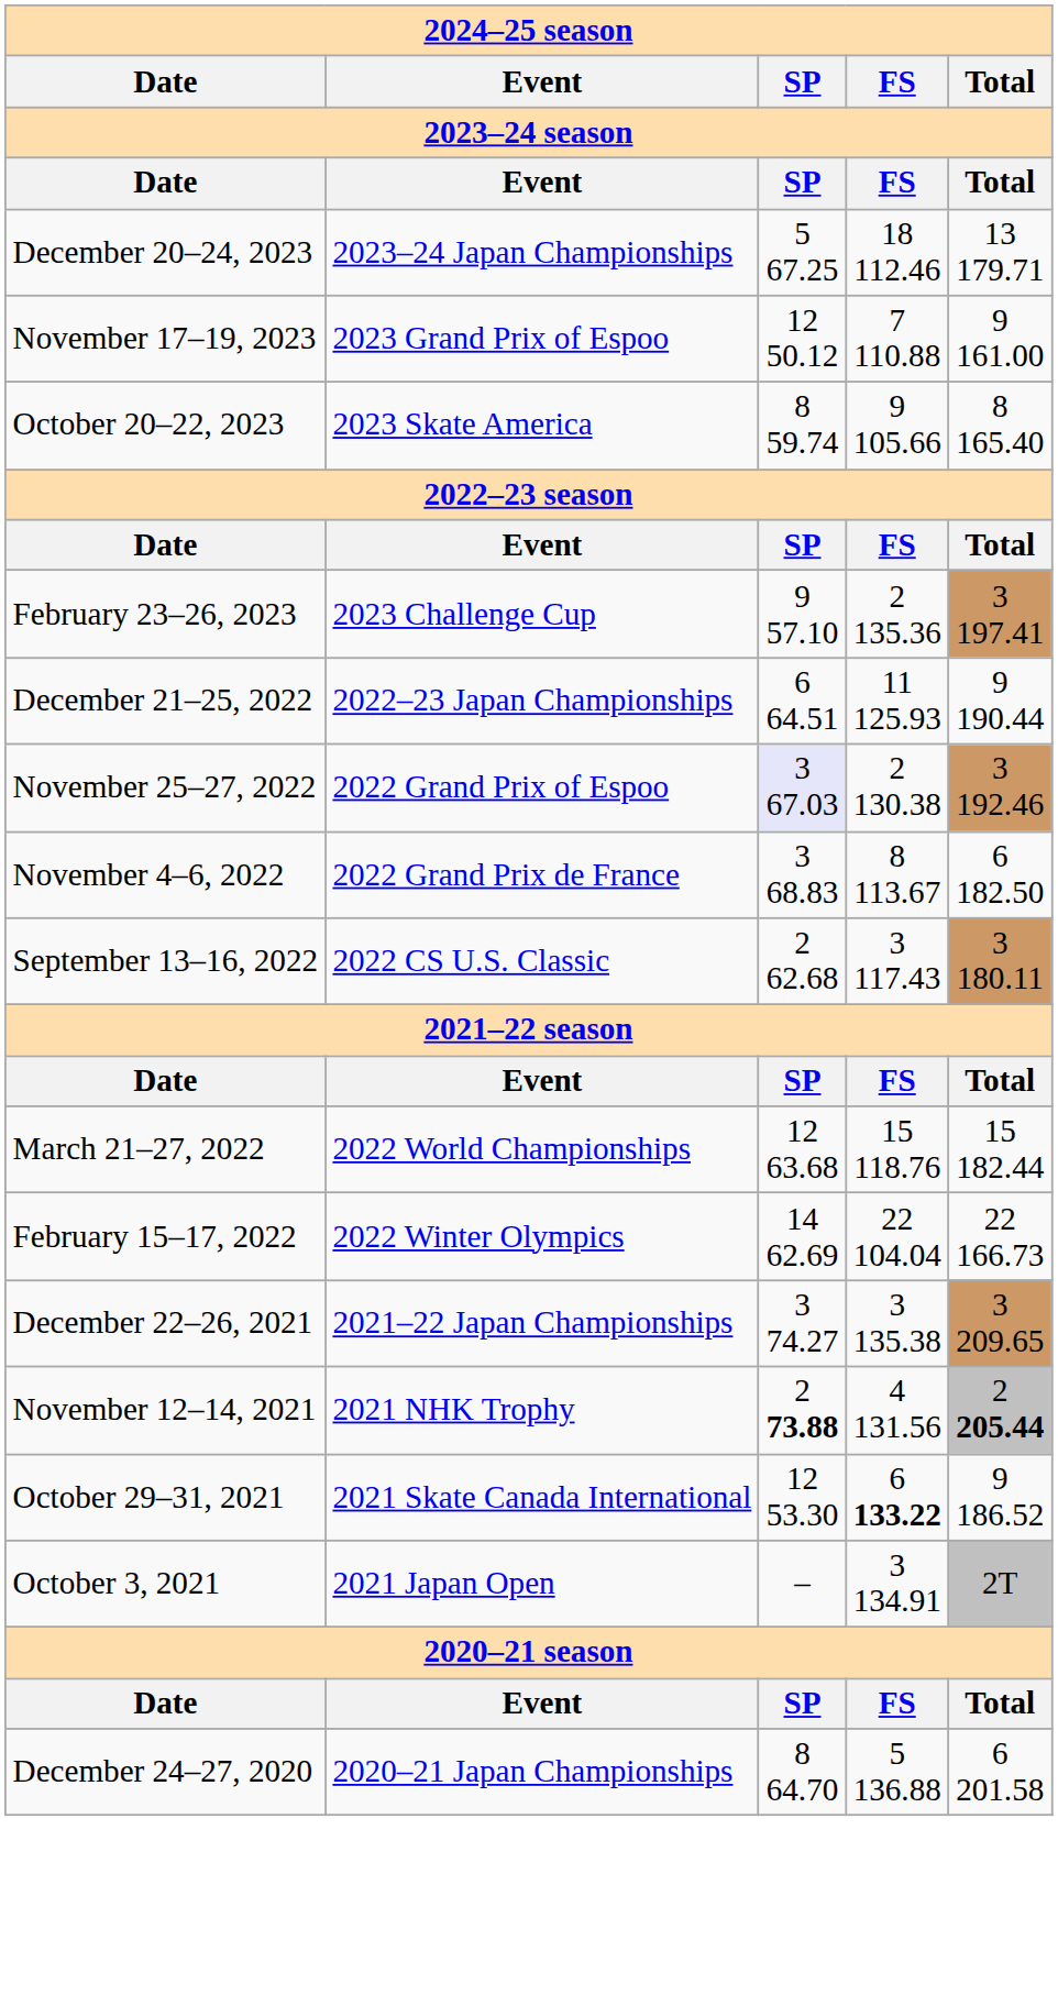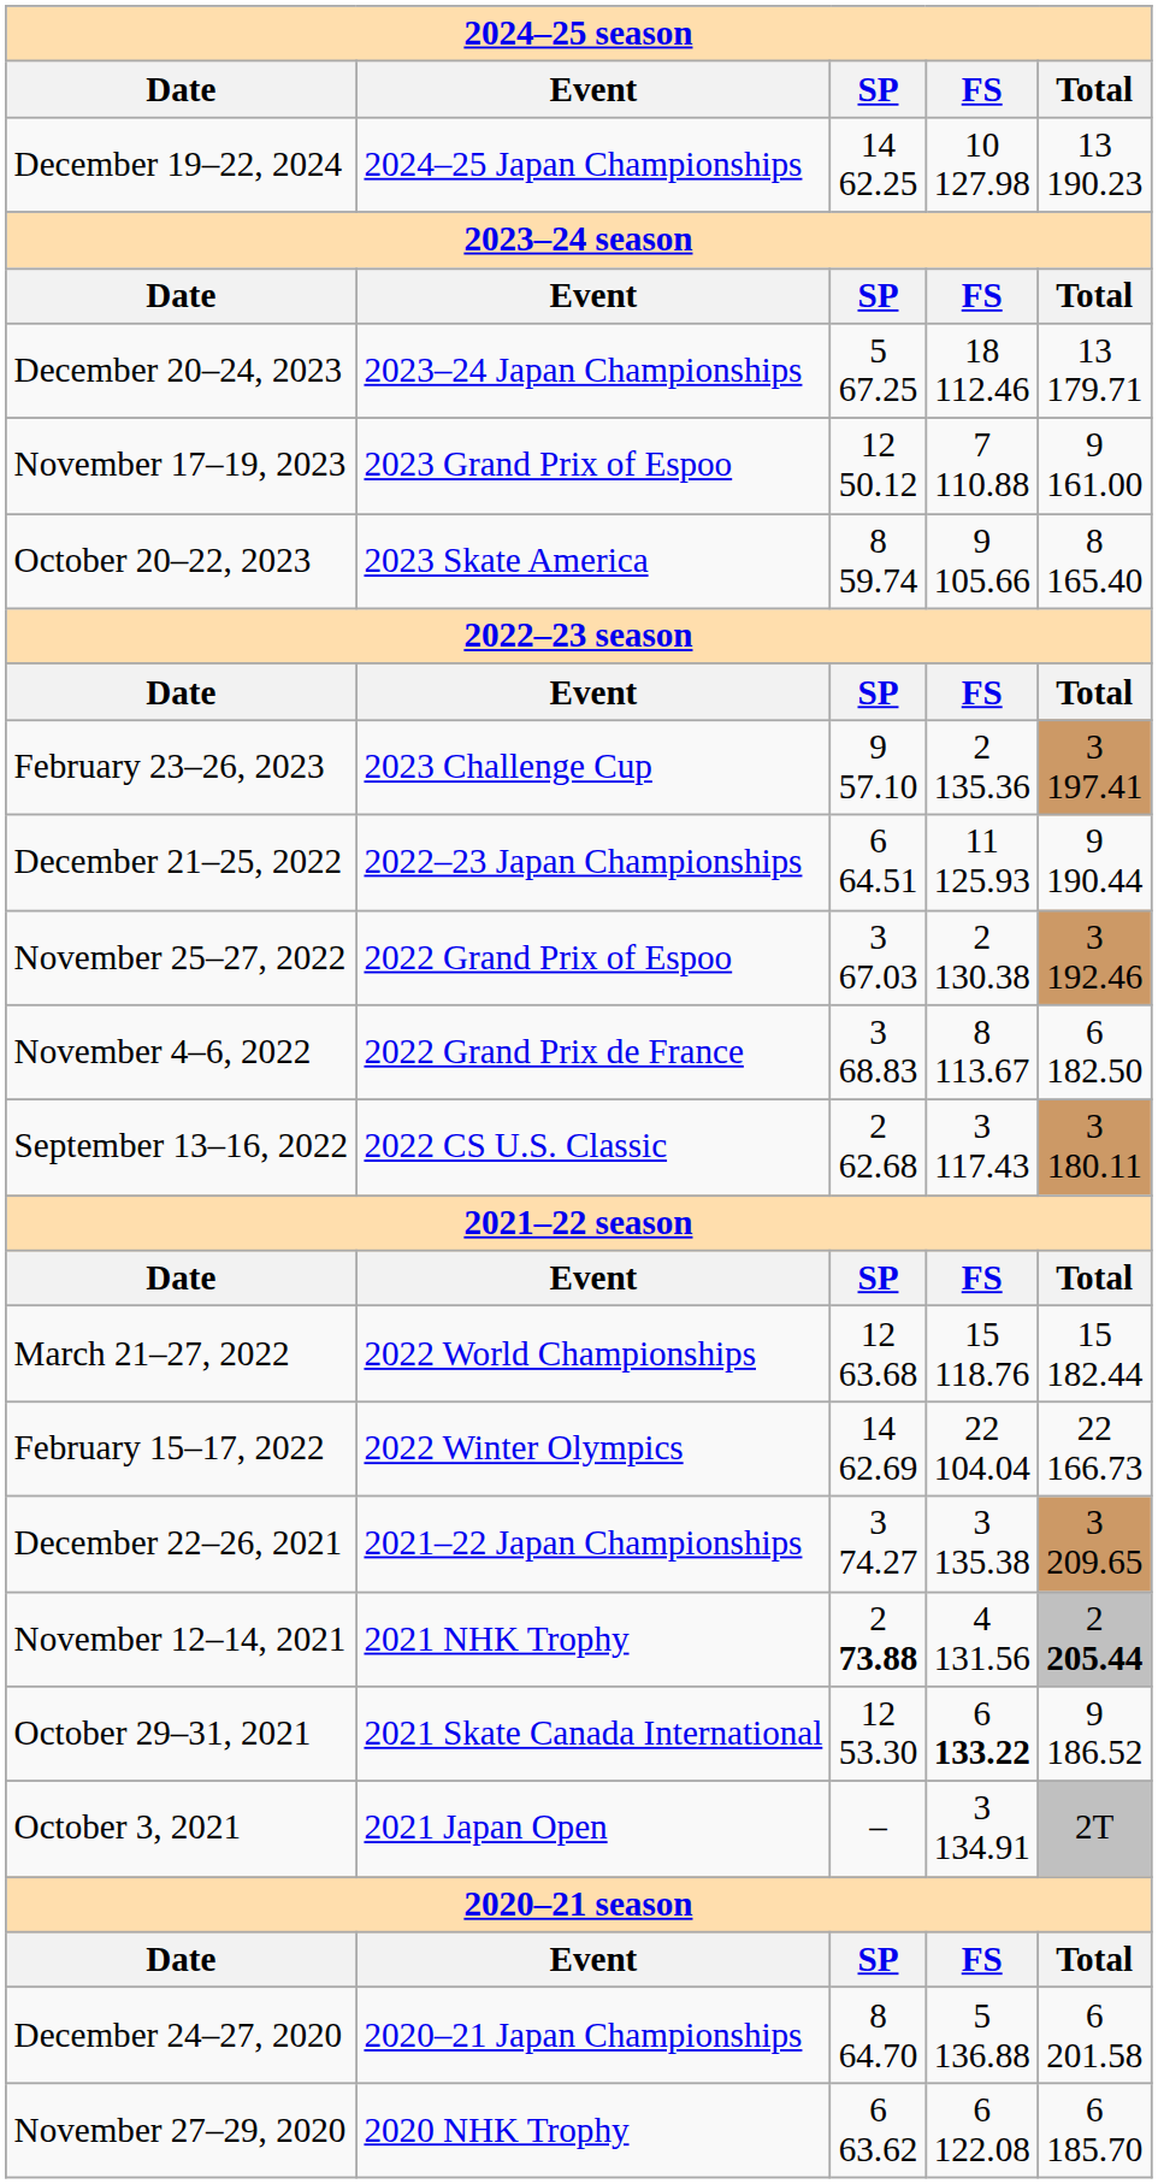 <table class="wikitable">
 <tr>
 <th style="background-color: #ffdead; " colspan=5 align=center><a href='#'><strong>2024–25 season</strong></a></th>
 </tr>
 <tr>
 <th>Date</th>
 <th>Event</th>
 <th><a href='#'>SP</a></th>
 <th><a href='#'>FS</a></th>
 <th>Total</th>
+</tr>
+<tr>
+<td>December 19–22, 2024</td>
+<td><a href='#'>2024–25 Japan Championships</a></td>
+<td align=center>14 <br> 62.25</td>
+<td align=center>10 <br> 127.98</td>
+<td align=center>13 <br> 190.23</td>
 </tr>
 <tr>
 <th style="background-color: #ffdead; " colspan=5 align=center><a href='#'><strong>2023–24 season</strong></a></th>
 </tr>
 <tr>
 <th>Date</th>
 <th>Event</th>
 <th><a href='#'>SP</a></th>
 <th><a href='#'>FS</a></th>
 <th>Total</th>
 </tr>
 <tr>
 <td>December 20–24, 2023</td>
 <td><a href='#'>2023–24 Japan Championships</a></td>
 <td align=center>5 <br> 67.25</td>
 <td align=center>18 <br> 112.46</td>
 <td align=center>13 <br> 179.71</td>
 </tr>
 <tr>
 <td>November 17–19, 2023</td>
 <td><a href='#'>2023 Grand Prix of Espoo</a></td>
 <td align=center>12 <br> 50.12</td>
 <td align=center>7 <br> 110.88</td>
 <td align=center>9 <br> 161.00</td>
 </tr>
 <tr>
 <td>October 20–22, 2023</td>
 <td><a href='#'>2023 Skate America</a></td>
 <td align=center>8 <br> 59.74</td>
 <td align=center>9 <br> 105.66</td>
 <td align=center>8 <br> 165.40</td>
 </tr>
 <tr>
 <th style="background-color: #ffdead;" colspan=5><a href='#'>2022–23 season</a></th>
 </tr>
 <tr>
 <th>Date</th>
 <th>Event</th>
 <th><a href='#'>SP</a></th>
 <th><a href='#'>FS</a></th>
 <th>Total</th>
 </tr>
 <tr>
 <td>February 23–26, 2023</td>
 <td><a href='#'>2023 Challenge Cup</a></td>
 <td align=center>9 <br> 57.10</td>
 <td align=center>2 <br> 135.36</td>
 <td align=center bgcolor=cc9966>3 <br> 197.41</td>
 </tr>
 <tr>
 <td>December 21–25, 2022</td>
 <td><a href='#'>2022–23 Japan Championships</a></td>
 <td align=center>6 <br> 64.51</td>
 <td align=center>11 <br> 125.93</td>
 <td align=center>9 <br> 190.44</td>
 </tr>
 <tr>
 <td>November 25–27, 2022</td>
 <td><a href='#'>2022 Grand Prix of Espoo</a></td>
-<td align=center style="background: lavender;">3 <br> 67.03</td>
+<td align=center>3 <br> 67.03</td>
 <td align=center>2 <br> 130.38</td>
 <td align=center bgcolor=cc9966>3 <br> 192.46</td>
 </tr>
 <tr>
 <td>November 4–6, 2022</td>
 <td><a href='#'>2022 Grand Prix de France</a></td>
 <td align=center>3 <br> 68.83</td>
 <td align=center>8 <br> 113.67</td>
 <td align=center>6 <br> 182.50</td>
 </tr>
 <tr>
 <td>September 13–16, 2022</td>
 <td><a href='#'>2022 CS U.S. Classic</a></td>
 <td align=center>2 <br> 62.68</td>
 <td align=center>3 <br> 117.43</td>
 <td align=center bgcolor=cc9966>3 <br> 180.11</td>
 </tr>
 <tr>
 <th style="background-color: #ffdead;" colspan=5><a href='#'>2021–22 season</a></th>
 </tr>
 <tr>
 <th>Date</th>
 <th>Event</th>
 <th><a href='#'>SP</a></th>
 <th><a href='#'>FS</a></th>
 <th>Total</th>
 </tr>
 <tr>
 <td>March 21–27, 2022</td>
 <td><a href='#'>2022 World Championships</a></td>
 <td align=center>12 <br> 63.68</td>
 <td align=center>15 <br> 118.76</td>
 <td align=center>15 <br> 182.44</td>
 </tr>
 <tr>
 <td>February 15–17, 2022</td>
 <td><a href='#'>2022 Winter Olympics</a></td>
 <td align=center>14 <br> 62.69</td>
 <td align=center>22 <br> 104.04</td>
 <td align=center>22 <br> 166.73</td>
 </tr>
 <tr>
 <td>December 22–26, 2021</td>
 <td><a href='#'>2021–22 Japan Championships</a></td>
 <td align=center>3 <br> 74.27</td>
 <td align=center>3 <br> 135.38</td>
 <td align=center bgcolor=cc9966>3 <br> 209.65</td>
 </tr>
 <tr>
 <td>November 12–14, 2021</td>
 <td><a href='#'>2021 NHK Trophy</a></td>
 <td align=center>2 <br> <strong>73.88</strong></td>
 <td align=center>4 <br> 131.56</td>
 <td align=center bgcolor=silver>2 <br> <strong>205.44</strong></td>
 </tr>
 <tr>
 <td>October 29–31, 2021</td>
 <td><a href='#'>2021 Skate Canada International</a></td>
 <td align=center>12 <br> 53.30</td>
 <td align=center>6 <br> <strong>133.22</strong></td>
 <td align=center>9 <br> 186.52</td>
 </tr>
 <tr>
 <td>October 3, 2021</td>
 <td><a href='#'>2021 Japan Open</a></td>
 <td align=center>–</td>
 <td align=center>3 <br> 134.91</td>
 <td align=center bgcolor=silver>2T</td>
 </tr>
 <tr>
 <th colspan="5" style="background-color: #ffdead;" align="center"><a href='#'>2020–21 season</a></th>
 </tr>
 <tr>
 <th>Date</th>
 <th>Event</th>
 <th><a href='#'>SP</a></th>
 <th><a href='#'>FS</a></th>
 <th>Total</th>
 </tr>
 <tr>
 <td>December 24–27, 2020</td>
 <td><a href='#'>2020–21 Japan Championships</a></td>
 <td align=center>8 <br> 64.70</td>
 <td align=center>5 <br> 136.88</td>
 <td align=center>6 <br> 201.58</td>
 </tr>
+<tr>
+<td>November 27–29, 2020</td>
+<td><a href='#'>2020 NHK Trophy</a></td>
+<td align=center>6 <br> 63.62</td>
+<td align=center>6 <br> 122.08</td>
+<td align=center>6 <br> 185.70</td>
+</tr>
 </table>
